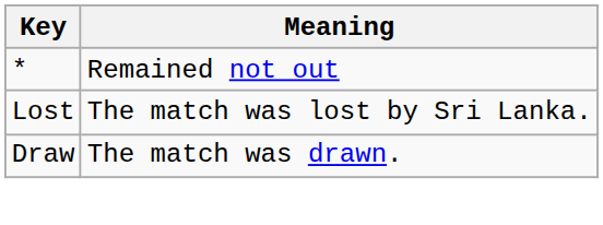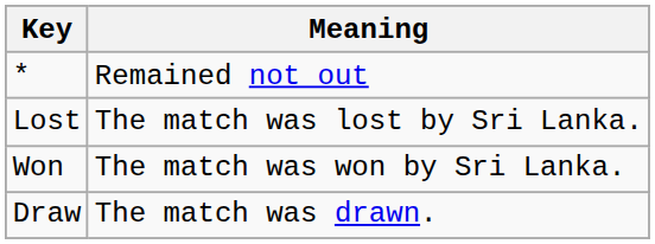 <table class=wikitable>
 <tr>
 <th>Key</th>
 <th>Meaning</th>
 </tr>
 <tr>
 <td>*</td>
 <td>Remained <a href='#'>not out</a></td>
 </tr>
 <tr>
 <td>Lost</td>
 <td>The match was lost by Sri Lanka.</td>
 </tr>
 <tr>
+<td>Won</td>
+<td>The match was won by Sri Lanka.</td>
+</tr>
+<tr>
 <td>Draw</td>
 <td>The match was <a href='#'>drawn</a>.</td>
 </tr>
 </table>
